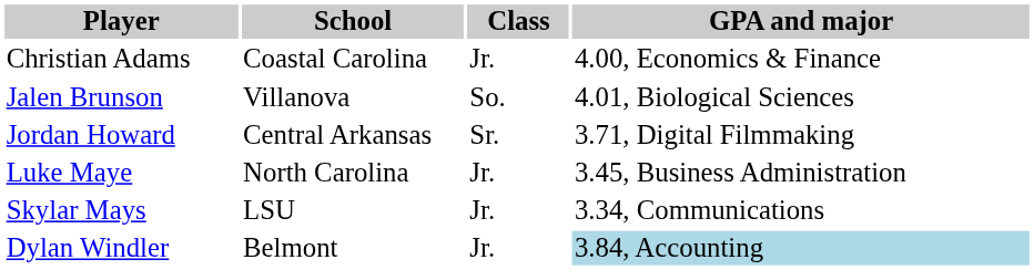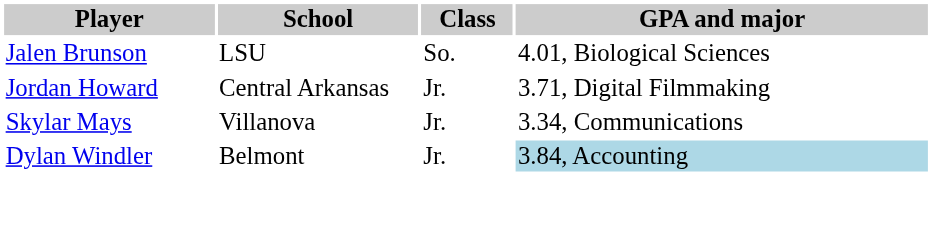 <table style="width:600px" "border:'1' 'solid' 'gray' ">
 <tr>
 <th style="background:#ccc; width:23%;">Player</th>
 <th style="background:#ccc; width:22%;">School</th>
 <th style="background:#ccc; width:10%;">Class</th>
 <th style="background:#ccc; width:45%;">GPA and major</th>
 </tr>
 <tr>
-<td>Christian Adams</td>
-<td>Coastal Carolina</td>
-<td>Jr.</td>
-<td>4.00, Economics & Finance</td>
-</tr>
-<tr>
 <td><a href='#'>Jalen Brunson</a></td>
-<td>Villanova</td>
+<td>LSU</td>
 <td>So.</td>
 <td>4.01, Biological Sciences</td>
 </tr>
 <tr>
 <td><a href='#'>Jordan Howard</a></td>
 <td>Central Arkansas</td>
-<td>Sr.</td>
+<td>Jr.</td>
 <td>3.71, Digital Filmmaking</td>
 </tr>
 <tr>
-<td><a href='#'>Luke Maye</a></td>
-<td>North Carolina</td>
-<td>Jr.</td>
-<td>3.45, Business Administration</td>
-</tr>
-<tr>
 <td><a href='#'>Skylar Mays</a></td>
-<td>LSU</td>
+<td>Villanova</td>
 <td>Jr.</td>
 <td>3.34, Communications</td>
 </tr>
 <tr>
 <td><a href='#'>Dylan Windler</a></td>
 <td>Belmont</td>
 <td>Jr.</td>
 <td style="background: lightblue;">3.84, Accounting</td>
 </tr>
 </table>
